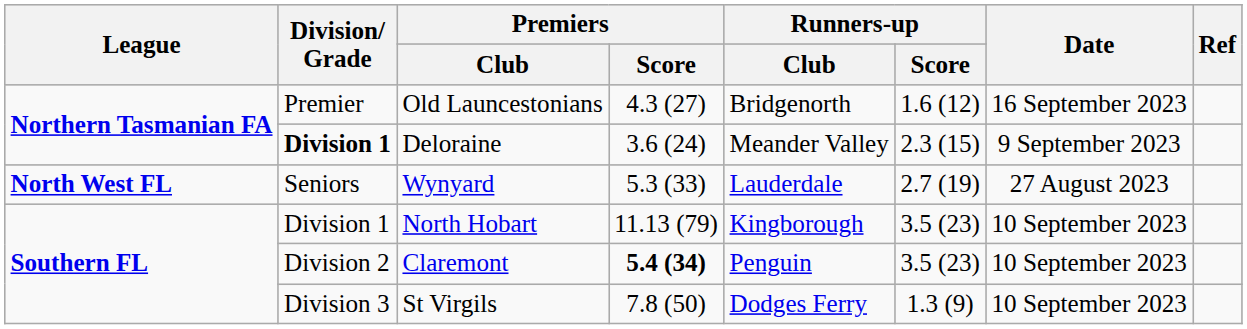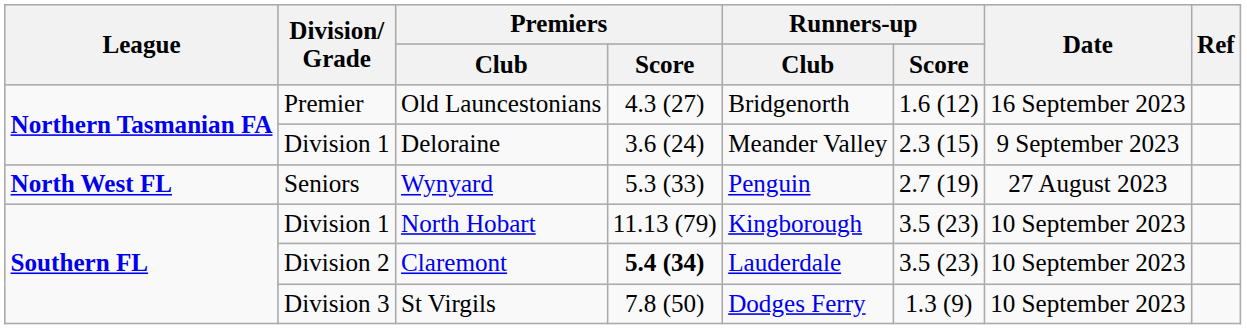 <table class="wikitable" style=text-align:center>
 <tr>
 <th rowspan=2>League</th>
 <th rowspan=2>Division/<br>Grade</th>
 <th colspan=2>Premiers</th>
 <th colspan=2>Runners-up</th>
 <th rowspan=2>Date</th>
 <th rowspan=2>Ref</th>
 </tr>
 <tr>
 <th>Club</th>
 <th>Score</th>
 <th>Club</th>
 <th>Score</th>
 </tr>
 <tr>
 <td rowspan=2 align=left><strong><a href='#'>Northern Tasmanian FA</a></strong></td>
 <td align=left>Premier</td>
 <td align=left>Old Launcestonians</td>
 <td>4.3 (27)</td>
 <td align=left>Bridgenorth</td>
 <td>1.6 (12)</td>
 <td>16 September 2023</td>
 <td></td>
 </tr>
 <tr>
-<td align=left><strong>Division 1</strong></td>
+<td align=left>Division 1</td>
 <td align=left>Deloraine</td>
 <td>3.6 (24)</td>
 <td align=left>Meander Valley</td>
 <td>2.3 (15)</td>
 <td>9 September 2023</td>
 <td></td>
 </tr>
 <tr>
 <td align=left><strong><a href='#'>North West FL</a></strong></td>
 <td align=left>Seniors</td>
 <td align=left><a href='#'>Wynyard</a></td>
 <td>5.3 (33)</td>
-<td align=left><a href='#'>Lauderdale</a></td>
+<td align=left><a href='#'>Penguin</a></td>
 <td>2.7 (19)</td>
 <td>27 August 2023</td>
 <td></td>
 </tr>
 <tr>
 <td rowspan="3"; align=left><strong><a href='#'>Southern FL</a></strong></td>
 <td align=left>Division 1</td>
 <td align=left><a href='#'>North Hobart</a></td>
 <td>11.13 (79)</td>
 <td align=left><a href='#'>Kingborough</a></td>
 <td>3.5 (23)</td>
 <td>10 September 2023</td>
 <td></td>
 </tr>
 <tr>
 <td align=left>Division 2</td>
 <td align=left><a href='#'>Claremont</a></td>
 <td><strong>5.4 (34)</strong></td>
-<td align=left><a href='#'>Penguin</a></td>
+<td align=left><a href='#'>Lauderdale</a></td>
 <td>3.5 (23)</td>
 <td>10 September 2023</td>
 <td></td>
 </tr>
 <tr>
 <td align=left>Division 3</td>
 <td align=left>St Virgils</td>
 <td>7.8 (50)</td>
 <td align=left><a href='#'>Dodges Ferry</a></td>
 <td>1.3 (9)</td>
 <td>10 September 2023</td>
 <td></td>
 </tr>
 </table>
